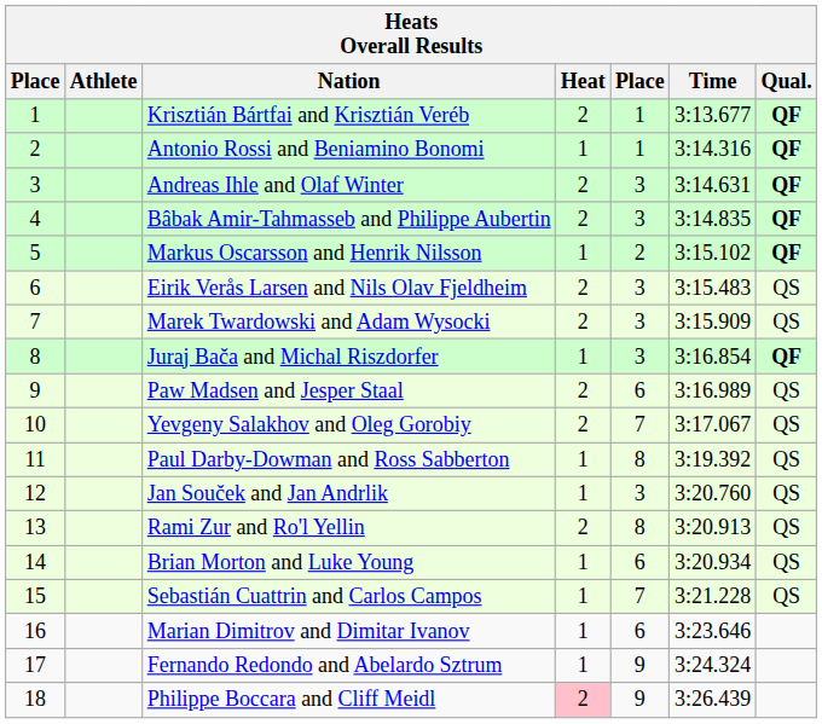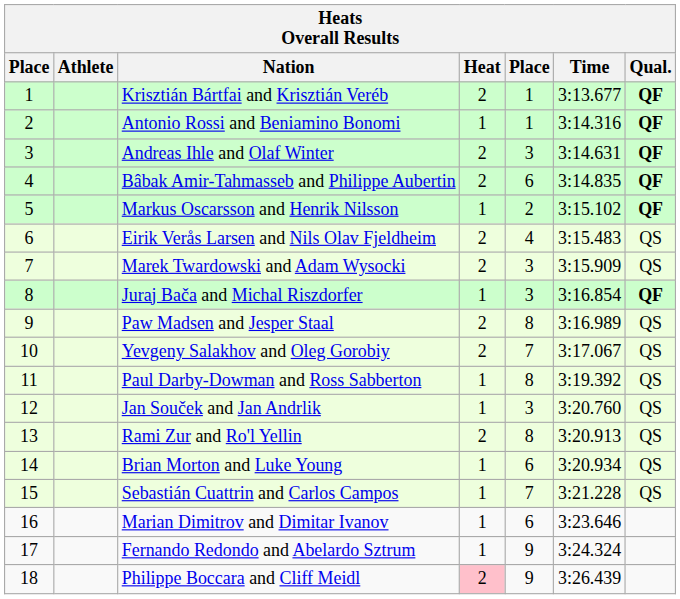 <table class="wikitable sortable">
 <tr>
 <th colspan=7>Heats <br>Overall Results</th>
 </tr>
 <tr>
 <th>Place</th>
 <th>Athlete</th>
 <th>Nation</th>
 <th>Heat</th>
 <th>Place</th>
 <th>Time</th>
 <th>Qual.</th>
 </tr>
 <tr bgcolor="ccffcc">
 <td align="center">1</td>
 <td align="left"></td>
 <td align="left"><a href='#'>Krisztián Bártfai</a> and <a href='#'>Krisztián Veréb</a></td>
 <td align="center">2</td>
 <td align="center">1</td>
 <td align="center">3:13.677</td>
 <td align="center"><strong>QF</strong></td>
 </tr>
 <tr bgcolor="ccffcc">
 <td align="center">2</td>
 <td align="left"></td>
 <td align="left"><a href='#'>Antonio Rossi</a> and <a href='#'>Beniamino Bonomi</a></td>
 <td align="center">1</td>
 <td align="center">1</td>
 <td align="center">3:14.316</td>
 <td align="center"><strong>QF</strong></td>
 </tr>
 <tr bgcolor="ccffcc">
 <td align="center">3</td>
 <td align="left"></td>
 <td align="left"><a href='#'>Andreas Ihle</a> and <a href='#'>Olaf Winter</a></td>
 <td align="center">2</td>
 <td align="center">3</td>
 <td align="center">3:14.631</td>
 <td align="center"><strong>QF</strong></td>
 </tr>
 <tr bgcolor="ccffcc">
 <td align="center">4</td>
 <td align="left"></td>
 <td align="left"><a href='#'>Bâbak Amir-Tahmasseb</a> and <a href='#'>Philippe Aubertin</a></td>
 <td align="center">2</td>
-<td align="center">3</td>
+<td align="center">6</td>
 <td align="center">3:14.835</td>
 <td align="center"><strong>QF</strong></td>
 </tr>
 <tr bgcolor="ccffcc">
 <td align="center">5</td>
 <td align="left"></td>
 <td align="left"><a href='#'>Markus Oscarsson</a> and <a href='#'>Henrik Nilsson</a></td>
 <td align="center">1</td>
 <td align="center">2</td>
 <td align="center">3:15.102</td>
 <td align="center"><strong>QF</strong></td>
 </tr>
 <tr bgcolor="eeffdd">
 <td align="center">6</td>
 <td align="left"></td>
 <td align="left"><a href='#'>Eirik Verås Larsen</a> and <a href='#'>Nils Olav Fjeldheim</a></td>
 <td align="center">2</td>
-<td align="center">3</td>
+<td align="center">4</td>
 <td align="center">3:15.483</td>
 <td align="center">QS</td>
 </tr>
 <tr bgcolor="eeffdd">
 <td align="center">7</td>
 <td align="left"></td>
 <td align="left"><a href='#'>Marek Twardowski</a> and <a href='#'>Adam Wysocki</a></td>
 <td align="center">2</td>
 <td align="center">3</td>
 <td align="center">3:15.909</td>
 <td align="center">QS</td>
 </tr>
 <tr bgcolor="ccffcc">
 <td align="center">8</td>
 <td align="left"></td>
 <td align="left"><a href='#'>Juraj Bača</a> and <a href='#'>Michal Riszdorfer</a></td>
 <td align="center">1</td>
 <td align="center">3</td>
 <td align="center">3:16.854</td>
 <td align="center"><strong>QF</strong></td>
 </tr>
 <tr bgcolor="eeffdd">
 <td align="center">9</td>
 <td align="left"></td>
 <td align="left"><a href='#'>Paw Madsen</a> and <a href='#'>Jesper Staal</a></td>
 <td align="center">2</td>
-<td align="center">6</td>
+<td align="center">8</td>
 <td align="center">3:16.989</td>
 <td align="center">QS</td>
 </tr>
 <tr bgcolor="eeffdd">
 <td align="center">10</td>
 <td align="left"></td>
 <td align="left"><a href='#'>Yevgeny Salakhov</a> and <a href='#'>Oleg Gorobiy</a></td>
 <td align="center">2</td>
 <td align="center">7</td>
 <td align="center">3:17.067</td>
 <td align="center">QS</td>
 </tr>
 <tr bgcolor="eeffdd">
 <td align="center">11</td>
 <td align="left"></td>
 <td align="left"><a href='#'>Paul Darby-Dowman</a> and <a href='#'>Ross Sabberton</a></td>
 <td align="center">1</td>
 <td align="center">8</td>
 <td align="center">3:19.392</td>
 <td align="center">QS</td>
 </tr>
 <tr bgcolor="eeffdd">
 <td align="center">12</td>
 <td align="left"></td>
 <td align="left"><a href='#'>Jan Souček</a> and <a href='#'>Jan Andrlik</a></td>
 <td align="center">1</td>
 <td align="center">3</td>
 <td align="center">3:20.760</td>
 <td align="center">QS</td>
 </tr>
 <tr bgcolor="eeffdd">
 <td align="center">13</td>
 <td align="left"></td>
 <td align="left"><a href='#'>Rami Zur</a> and <a href='#'>Ro'l Yellin</a></td>
 <td align="center">2</td>
 <td align="center">8</td>
 <td align="center">3:20.913</td>
 <td align="center">QS</td>
 </tr>
 <tr bgcolor="eeffdd">
 <td align="center">14</td>
 <td align="left"></td>
 <td align="left"><a href='#'>Brian Morton</a> and <a href='#'>Luke Young</a></td>
 <td align="center">1</td>
 <td align="center">6</td>
 <td align="center">3:20.934</td>
 <td align="center">QS</td>
 </tr>
 <tr bgcolor="eeffdd">
 <td align="center">15</td>
 <td align="left"></td>
 <td align="left"><a href='#'>Sebastián Cuattrin</a> and <a href='#'>Carlos Campos</a></td>
 <td align="center">1</td>
 <td align="center">7</td>
 <td align="center">3:21.228</td>
 <td align="center">QS</td>
 </tr>
 <tr>
 <td align="center">16</td>
 <td align="left"></td>
 <td align="left"><a href='#'>Marian Dimitrov</a> and <a href='#'>Dimitar Ivanov</a></td>
 <td align="center">1</td>
 <td align="center">6</td>
 <td align="center">3:23.646</td>
 <td align="center"></td>
 </tr>
 <tr>
 <td align="center">17</td>
 <td align="left"></td>
 <td align="left"><a href='#'>Fernando Redondo</a> and <a href='#'>Abelardo Sztrum</a></td>
 <td align="center">1</td>
 <td align="center">9</td>
 <td align="center">3:24.324</td>
 <td align="center"></td>
 </tr>
 <tr>
 <td align="center">18</td>
 <td align="left"></td>
 <td align="left"><a href='#'>Philippe Boccara</a> and <a href='#'>Cliff Meidl</a></td>
 <td align="center" style="background: pink;">2</td>
 <td align="center">9</td>
 <td align="center">3:26.439</td>
 <td align="center"></td>
 </tr>
 </table>
